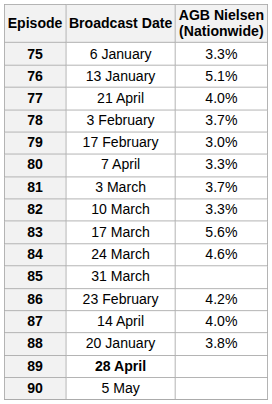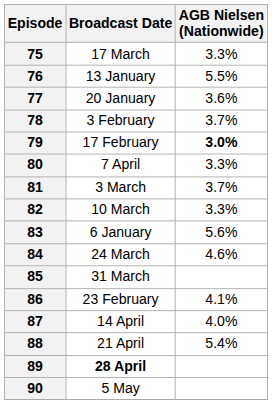 <table class=wikitable style=text-align:center;background:#ffffff>
 <tr>
 <th>Episode</th>
 <th>Broadcast Date</th>
 <th>AGB Nielsen<br>(Nationwide)<br></th>
 </tr>
 <tr>
 <th>75</th>
-<td>6 January</td>
+<td>17 March</td>
 <td>3.3%</td>
 </tr>
 <tr>
 <th>76</th>
 <td>13 January</td>
-<td>5.1%</td>
+<td>5.5%</td>
 </tr>
 <tr>
 <th>77</th>
-<td>21 April</td>
-<td>4.0%</td>
+<td>20 January</td>
+<td>3.6%</td>
 </tr>
 <tr>
 <th>78</th>
 <td>3 February</td>
 <td>3.7%</td>
 </tr>
 <tr>
 <th>79</th>
 <td>17 February</td>
-<td>3.0%</td>
+<td><strong>3.0%</strong></td>
 </tr>
 <tr>
 <th>80</th>
 <td>7 April</td>
 <td>3.3%</td>
 </tr>
 <tr>
 <th>81</th>
 <td>3 March</td>
 <td>3.7%</td>
 </tr>
 <tr>
 <th>82</th>
 <td>10 March</td>
 <td>3.3%</td>
 </tr>
 <tr>
 <th>83</th>
-<td>17 March</td>
+<td>6 January</td>
 <td>5.6%</td>
 </tr>
 <tr>
 <th>84</th>
 <td>24 March</td>
 <td>4.6%</td>
 </tr>
 <tr>
 <th>85</th>
 <td>31 March</td>
 <td></td>
 </tr>
 <tr>
 <th>86</th>
 <td>23 February</td>
-<td>4.2%</td>
+<td>4.1%</td>
 </tr>
 <tr>
 <th>87</th>
 <td>14 April</td>
 <td>4.0%</td>
 </tr>
 <tr>
 <th>88</th>
-<td>20 January</td>
-<td>3.8%</td>
+<td>21 April</td>
+<td>5.4%</td>
 </tr>
 <tr>
 <th>89</th>
 <td><strong>28 April</strong></td>
 <td></td>
 </tr>
 <tr>
 <th>90</th>
 <td>5 May</td>
 <td></td>
 </tr>
 <tr>
 </tr>
 </table>
